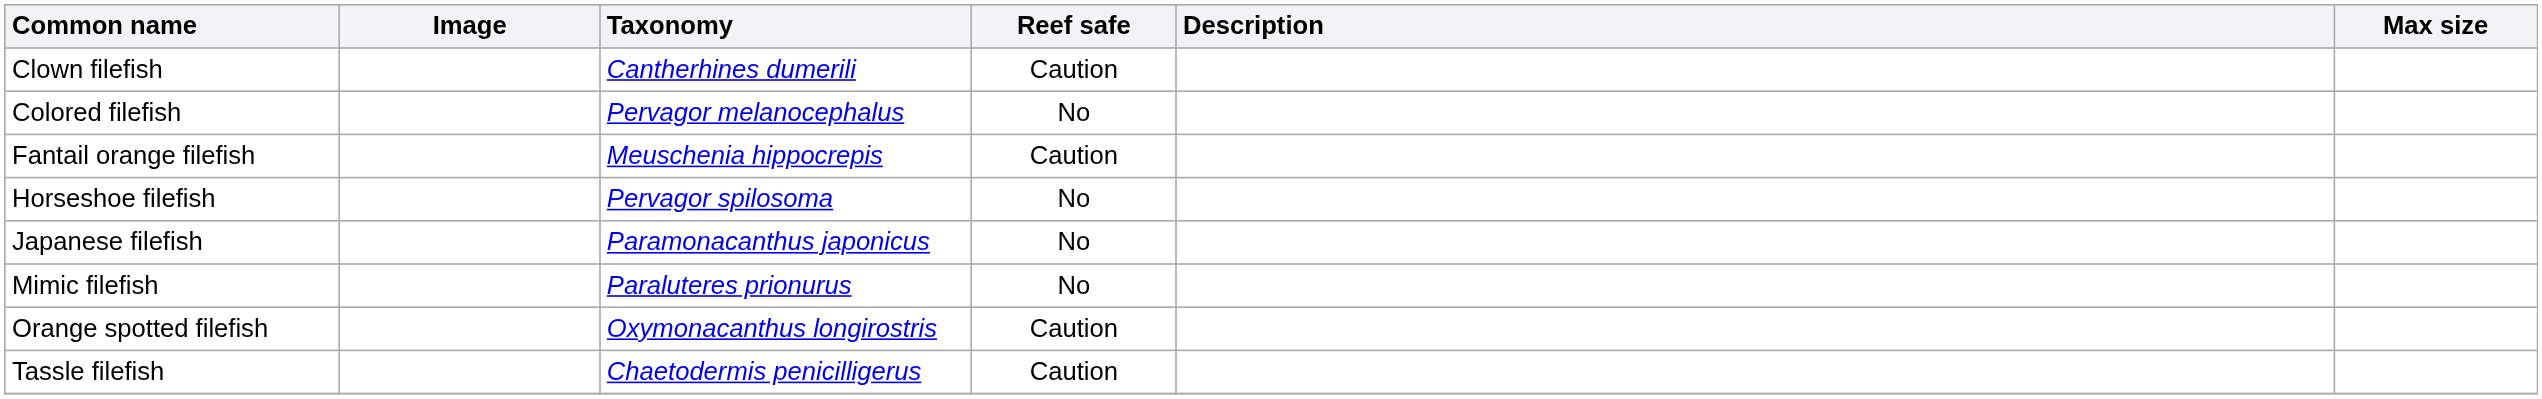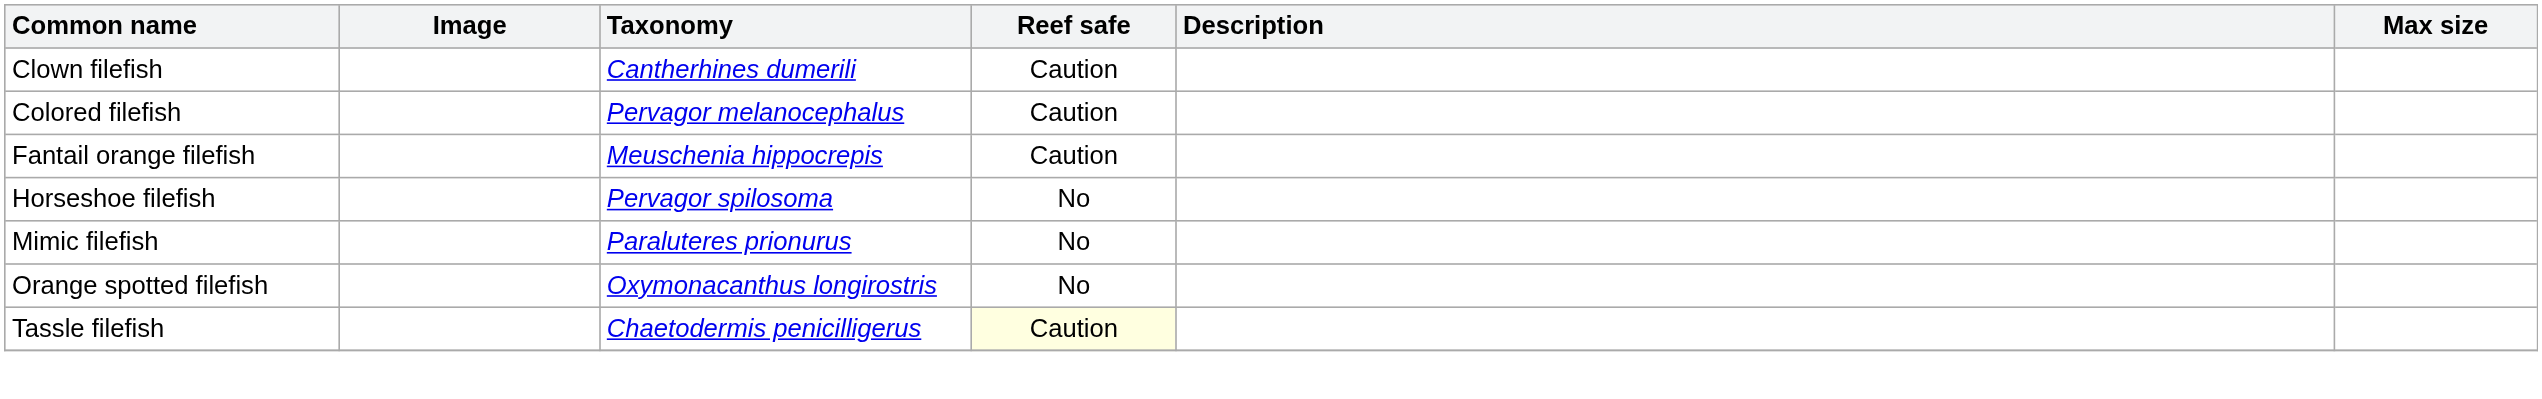 <table class="sortable collapsible" cellpadding="4" width="100%" border="1" style="border:1px solid #aaa; border-collapse:collapse">
 <tr>
 <th align="left" style="background:#F2F3F4" width="170px">Common name</th>
 <th style="background:#F2F3F4" width="130px" class="unsortable">Image</th>
 <th align="left" style="background:#F2F3F4" width="190px">Taxonomy</th>
 <th style="background:#F2F3F4" width="100px">Reef safe</th>
 <th align="left" style="background:#F2F3F4" width="610px" class="unsortable">Description</th>
 <th style="background:#F2F3F4" width="100px">Max size</th>
 </tr>
 <tr>
 <td>Clown filefish</td>
 <td></td>
 <td><em><a href='#'>Cantherhines dumerili</a></em></td>
 <td align="center">Caution</td>
 <td></td>
 <td align="center"></td>
 </tr>
 <tr>
 <td>Colored filefish</td>
 <td></td>
 <td><em><a href='#'>Pervagor melanocephalus</a></em></td>
-<td align="center">No</td>
+<td align="center">Caution</td>
 <td></td>
 <td align="center"></td>
 </tr>
 <tr>
 <td>Fantail orange filefish</td>
 <td></td>
 <td><em><a href='#'>Meuschenia hippocrepis</a></em></td>
 <td align="center">Caution</td>
 <td></td>
 <td align="center"></td>
 </tr>
 <tr>
 <td>Horseshoe filefish</td>
 <td></td>
 <td><em><a href='#'>Pervagor spilosoma</a></em></td>
 <td align="center">No</td>
 <td></td>
 <td align="center"></td>
 </tr>
 <tr>
-<td>Japanese filefish</td>
-<td></td>
-<td><em><a href='#'>Paramonacanthus japonicus</a></em></td>
-<td align="center">No</td>
-<td></td>
-<td align="center"></td>
-</tr>
-<tr>
 <td>Mimic filefish</td>
 <td></td>
 <td><em><a href='#'>Paraluteres prionurus</a></em></td>
 <td align="center">No</td>
 <td></td>
 <td align="center"></td>
 </tr>
 <tr>
 <td>Orange spotted filefish</td>
 <td></td>
 <td><em><a href='#'>Oxymonacanthus longirostris</a></em></td>
-<td align="center">Caution</td>
+<td align="center">No</td>
 <td></td>
 <td align="center"></td>
 </tr>
 <tr>
 <td>Tassle filefish</td>
 <td></td>
 <td><em><a href='#'>Chaetodermis penicilligerus</a></em></td>
-<td align="center">Caution</td>
+<td align="center" style="background: lightyellow;">Caution</td>
 <td></td>
 <td align="center"></td>
 </tr>
 <tr>
 </tr>
 </table>
